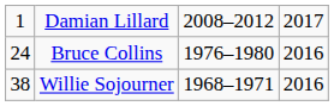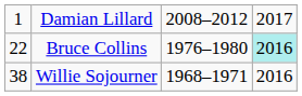 <table class="wikitable">
 <tr align="center">
 <td>1</td>
 <td><a href='#'>Damian Lillard</a></td>
 <td>2008–2012</td>
 <td>2017</td>
 </tr>
 <tr align="center">
-<td>24</td>
+<td>22</td>
 <td><a href='#'>Bruce Collins</a></td>
 <td>1976–1980</td>
-<td>2016</td>
+<td style="background: paleturquoise;">2016</td>
 </tr>
 <tr align="center">
 <td>38</td>
 <td><a href='#'>Willie Sojourner</a></td>
 <td>1968–1971</td>
 <td>2016</td>
 </tr>
 </table>
